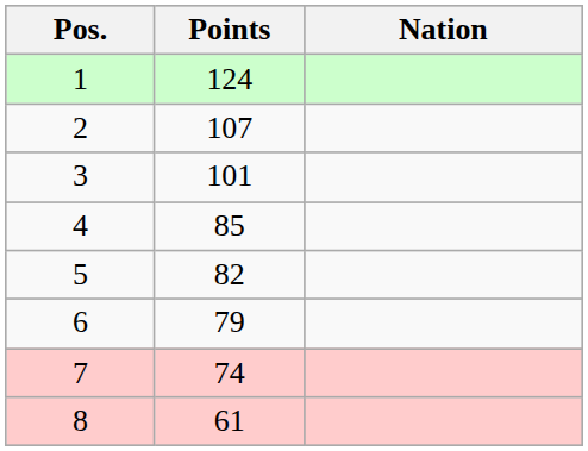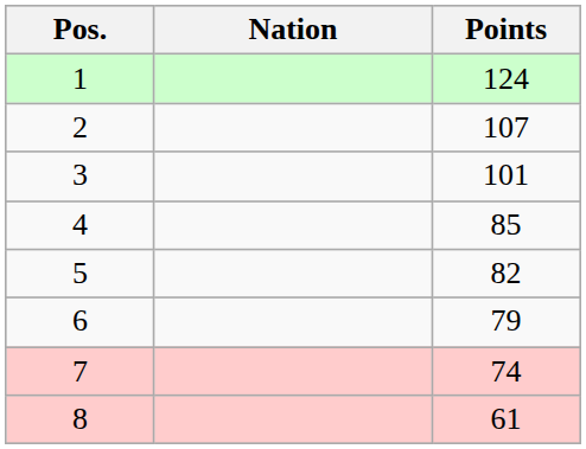 <table class="wikitable gauche" cellspacing="1" style="width:300px;">
 <tr style="background:#efefef; text-align:center;">
 <th style="width:70px;">Pos.</th>
+<th>Nation</th>
 <th style="width:70px;">Points</th>
-<th>Nation</th>
 </tr>
 <tr style="vertical-align:top; text-align:center; background:#ccffcc;">
 <td>1</td>
+<td style="text-align:left;"></td>
 <td>124</td>
-<td style="text-align:left;"></td>
 </tr>
 <tr style="vertical-align:top; text-align:center;">
 <td>2</td>
+<td style="text-align:left;"></td>
 <td>107</td>
-<td style="text-align:left;"></td>
 </tr>
 <tr style="vertical-align:top; text-align:center;">
 <td>3</td>
+<td style="text-align:left;"></td>
 <td>101</td>
-<td style="text-align:left;"></td>
 </tr>
 <tr style="vertical-align:top; text-align:center;">
 <td>4</td>
+<td style="text-align:left;"></td>
 <td>85</td>
-<td style="text-align:left;"></td>
 </tr>
 <tr style="vertical-align:top; text-align:center;">
 <td>5</td>
+<td style="text-align:left;"></td>
 <td>82</td>
-<td style="text-align:left;"></td>
 </tr>
 <tr style="vertical-align:top; text-align:center;">
 <td>6</td>
+<td style="text-align:left;"></td>
 <td>79</td>
-<td style="text-align:left;"></td>
 </tr>
 <tr style="vertical-align:top; text-align:center; background:#ffcccc;">
 <td>7</td>
+<td style="text-align:left;"></td>
 <td>74</td>
-<td style="text-align:left;"></td>
 </tr>
 <tr style="vertical-align:top; text-align:center; background:#ffcccc;">
 <td>8</td>
+<td style="text-align:left;"></td>
 <td>61</td>
-<td style="text-align:left;"></td>
 </tr>
 </table>
